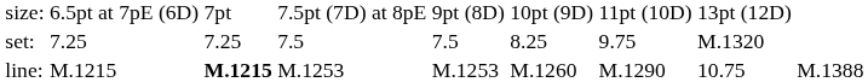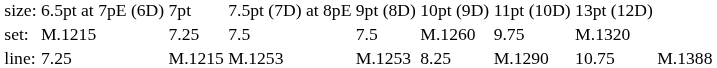 <table style="margin-left:40px;">
 <tr>
 <td>size:</td>
 <td>6.5pt at 7pE (6D)</td>
 <td>7pt</td>
 <td>7.5pt (7D) at 8pE</td>
 <td>9pt (8D)</td>
 <td>10pt (9D)</td>
 <td>11pt (10D)</td>
 <td>13pt (12D)</td>
 </tr>
 <tr>
 <td>set:</td>
-<td>7.25</td>
+<td>M.1215</td>
 <td>7.25</td>
 <td>7.5</td>
 <td>7.5</td>
-<td>8.25</td>
+<td>M.1260</td>
 <td>9.75</td>
 <td>M.1320</td>
 </tr>
 <tr>
 <td>line:</td>
+<td>7.25</td>
 <td>M.1215</td>
-<td><strong>M.1215</strong></td>
 <td>M.1253</td>
 <td>M.1253</td>
-<td>M.1260</td>
+<td>8.25</td>
 <td>M.1290</td>
 <td>10.75</td>
 <td>M.1388</td>
 </tr>
 </table>
